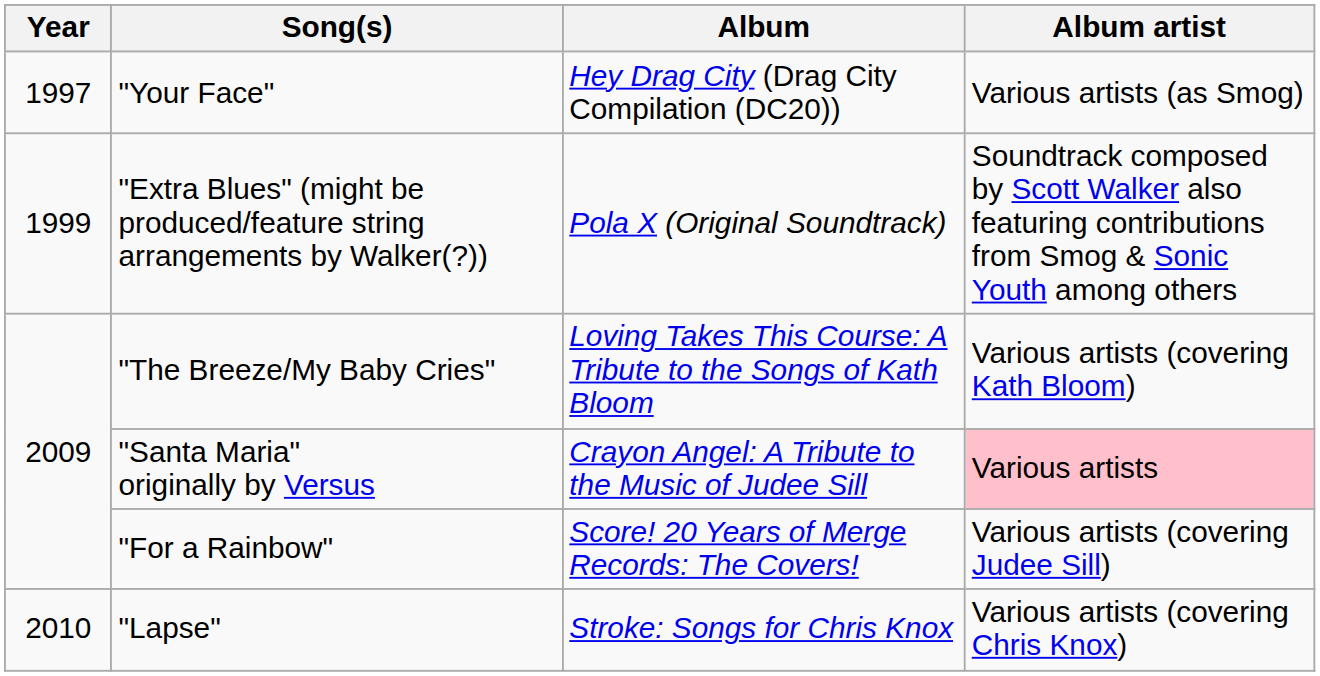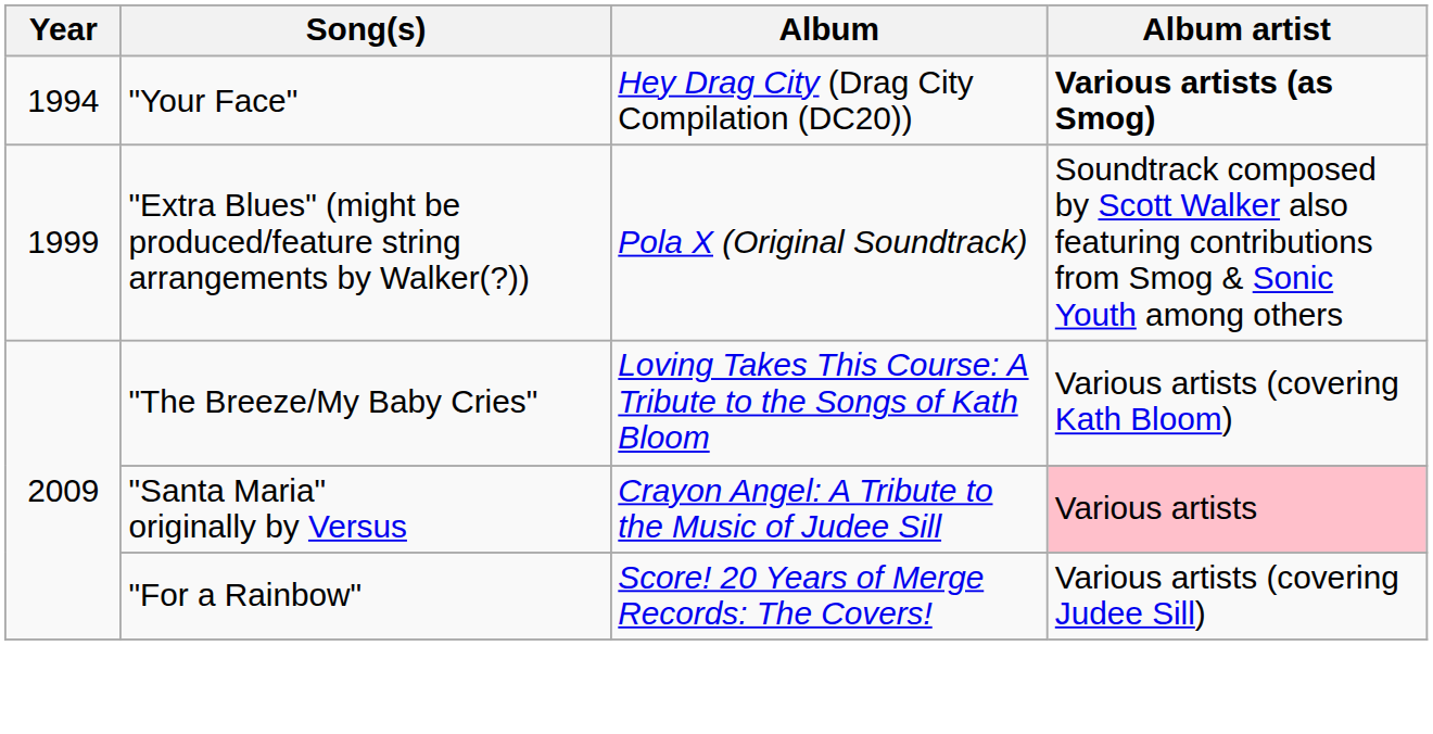 <table class="wikitable">
 <tr>
 <th style="width:50px;">Year</th>
 <th style="width:235px;">Song(s)</th>
 <th style="width:209px;">Album</th>
 <th style="width:180px;">Album artist</th>
 </tr>
 <tr>
-<td style="text-align:center;">1997</td>
+<td style="text-align:center;">1994</td>
 <td>"Your Face"</td>
 <td><em><a href='#'>Hey Drag City</a></em> (Drag City Compilation (DC20))</td>
-<td>Various artists (as Smog)</td>
+<td><strong>Various artists (as Smog)</strong></td>
 </tr>
 <tr>
 <td style="text-align:center;">1999</td>
 <td>"Extra Blues" (might be produced/feature string arrangements by Walker(?))</td>
 <td><em><a href='#'>Pola X</a> (Original Soundtrack)</em></td>
 <td>Soundtrack composed by <a href='#'>Scott Walker</a> also featuring contributions from Smog & <a href='#'>Sonic Youth</a> among others</td>
 </tr>
 <tr>
 <td rowspan="3" style="text-align:center;">2009</td>
 <td>"The Breeze/My Baby Cries"</td>
 <td><em><a href='#'>Loving Takes This Course: A Tribute to the Songs of Kath Bloom</a></em></td>
 <td>Various artists (covering <a href='#'>Kath Bloom</a>)</td>
 </tr>
 <tr>
 <td>"Santa Maria"<br> originally by <a href='#'>Versus</a></td>
 <td><em><a href='#'>Crayon Angel: A Tribute to the Music of Judee Sill</a></em></td>
 <td style="background: pink;">Various artists</td>
 </tr>
 <tr>
 <td>"For a Rainbow"</td>
 <td><em><a href='#'>Score! 20 Years of Merge Records: The Covers!</a></em></td>
 <td>Various artists (covering <a href='#'>Judee Sill</a>)</td>
 </tr>
-<tr>
-<td style="text-align:center;">2010</td>
-<td>"Lapse"</td>
-<td><em><a href='#'>Stroke: Songs for Chris Knox</a></em></td>
-<td>Various artists (covering <a href='#'>Chris Knox</a>)</td>
-</tr>
 </table>
